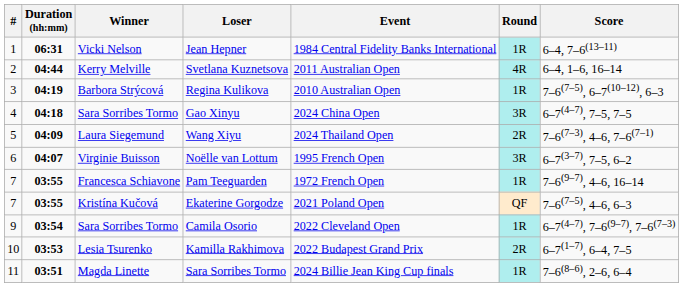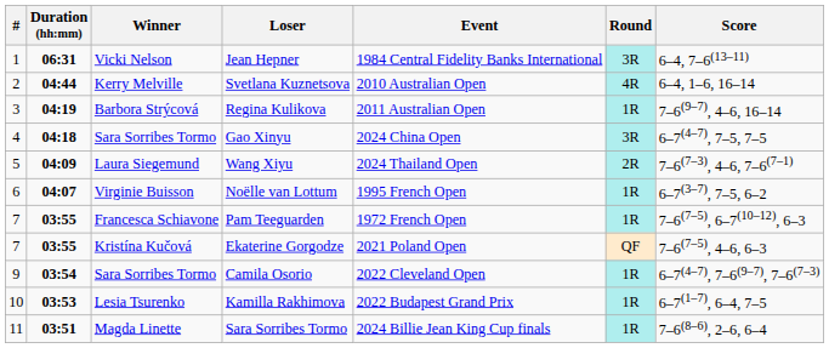 <table class="sortable wikitable sticky-header">
 <tr>
 <th>#</th>
 <th>Duration<br><small>(hh:mm)</small></th>
 <th>Winner</th>
 <th>Loser</th>
 <th>Event</th>
 <th>Round</th>
 <th class="unsortable">Score</th>
 </tr>
 <tr>
 <td style="text-align:center">1</td>
 <td style="text-align:center"><strong>06:31</strong></td>
 <td> <a href='#'>Vicki Nelson</a></td>
 <td> <a href='#'>Jean Hepner</a></td>
 <td><a href='#'>1984 Central Fidelity Banks International</a></td>
-<td style="background:#afeeee; text-align:center;">1R</td>
+<td style="background:#afeeee; text-align:center;">3R</td>
 <td>6–4, 7–6<sup>(13–11)</sup></td>
 </tr>
 <tr>
 <td style="text-align:center">2</td>
 <td style="text-align:center"><strong>04:44</strong></td>
 <td> <a href='#'>Kerry Melville</a></td>
 <td> <a href='#'>Svetlana Kuznetsova</a></td>
-<td><a href='#'>2011 Australian Open</a></td>
+<td><a href='#'>2010 Australian Open</a></td>
 <td style="background:#afeeee; text-align:center;">4R</td>
 <td>6–4, 1–6, 16–14</td>
 </tr>
 <tr>
 <td style="text-align:center">3</td>
 <td style="text-align:center"><strong>04:19</strong></td>
 <td> <a href='#'>Barbora Strýcová</a></td>
 <td> <a href='#'>Regina Kulikova</a></td>
-<td><a href='#'>2010 Australian Open</a></td>
+<td><a href='#'>2011 Australian Open</a></td>
 <td style="background:#afeeee; text-align:center;">1R</td>
-<td>7–6<sup>(7–5)</sup>, 6–7<sup>(10–12)</sup>, 6–3</td>
+<td>7–6<sup>(9–7)</sup>, 4–6, 16–14</td>
 </tr>
 <tr>
 <td style="text-align:center">4</td>
 <td style="text-align:center"><strong>04:18</strong></td>
 <td> <a href='#'>Sara Sorribes Tormo</a></td>
 <td> <a href='#'>Gao Xinyu</a></td>
 <td><a href='#'>2024 China Open</a></td>
 <td style="background:#afeeee; text-align:center;">3R</td>
 <td>6–7<sup>(4–7)</sup>, 7–5, 7–5</td>
 </tr>
 <tr>
 <td style="text-align:center">5</td>
 <td style="text-align:center"><strong>04:09</strong></td>
 <td> <a href='#'>Laura Siegemund</a></td>
 <td> <a href='#'>Wang Xiyu</a></td>
 <td><a href='#'>2024 Thailand Open</a></td>
 <td style="background:#afeeee; text-align:center;">2R</td>
 <td>7–6<sup>(7–3)</sup>, 4–6, 7–6<sup>(7–1)</sup></td>
 </tr>
 <tr>
 <td style="text-align:center">6</td>
 <td style="text-align:center"><strong>04:07</strong></td>
 <td> <a href='#'>Virginie Buisson</a></td>
 <td> <a href='#'>Noëlle van Lottum</a></td>
 <td><a href='#'>1995 French Open</a></td>
-<td style="background:#afeeee; text-align:center;">3R</td>
+<td style="background:#afeeee; text-align:center;">1R</td>
 <td>6–7<sup>(3–7)</sup>, 7–5, 6–2</td>
 </tr>
 <tr>
 <td style="text-align:center">7</td>
 <td style="text-align:center"><strong>03:55</strong></td>
 <td> <a href='#'>Francesca Schiavone</a></td>
 <td> <a href='#'>Pam Teeguarden</a></td>
 <td><a href='#'>1972 French Open</a></td>
 <td style="background:#afeeee; text-align:center;">1R</td>
-<td>7–6<sup>(9–7)</sup>, 4–6, 16–14</td>
+<td>7–6<sup>(7–5)</sup>, 6–7<sup>(10–12)</sup>, 6–3</td>
 </tr>
 <tr>
 <td style="text-align:center">7</td>
 <td style="text-align:center"><strong>03:55</strong></td>
 <td> <a href='#'>Kristína Kučová</a></td>
 <td> <a href='#'>Ekaterine Gorgodze</a></td>
 <td><a href='#'>2021 Poland Open</a></td>
 <td style="background:#ffebcd; text-align:center;">QF</td>
 <td>7–6<sup>(7–5)</sup>, 4–6, 6–3</td>
 </tr>
 <tr>
 <td style="text-align:center">9</td>
 <td style="text-align:center"><strong>03:54</strong></td>
 <td> <a href='#'>Sara Sorribes Tormo</a></td>
 <td> <a href='#'>Camila Osorio</a></td>
 <td><a href='#'>2022 Cleveland Open</a></td>
 <td style="background:#afeeee; text-align:center;">1R</td>
 <td>6–7<sup>(4–7)</sup>, 7–6<sup>(9–7)</sup>, 7–6<sup>(7–3)</sup></td>
 </tr>
 <tr>
 <td style="text-align:center">10</td>
 <td style="text-align:center"><strong>03:53</strong></td>
 <td> <a href='#'>Lesia Tsurenko</a></td>
 <td> <a href='#'>Kamilla Rakhimova</a></td>
 <td><a href='#'>2022 Budapest Grand Prix</a></td>
-<td style="background:#afeeee; text-align:center;">2R</td>
+<td style="background:#afeeee; text-align:center;">1R</td>
 <td>6–7<sup>(1–7)</sup>, 6–4, 7–5</td>
 </tr>
 <tr>
 <td style="text-align:center">11</td>
 <td style="text-align:center"><strong>03:51</strong></td>
 <td> <a href='#'>Magda Linette</a></td>
 <td> <a href='#'>Sara Sorribes Tormo</a></td>
 <td><a href='#'>2024 Billie Jean King Cup finals</a></td>
 <td style="background:#afeeee; text-align:center;">1R</td>
 <td>7–6<sup>(8–6)</sup>, 2–6, 6–4</td>
 </tr>
 </table>
